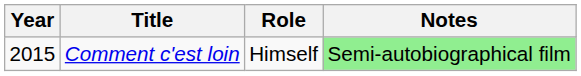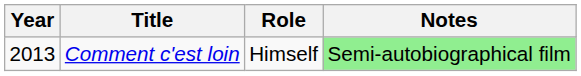 <table class="wikitable sortable">
 <tr>
 <th>Year</th>
 <th>Title</th>
 <th>Role</th>
 <th class="unsortable">Notes</th>
 </tr>
 <tr>
-<td>2015</td>
+<td>2013</td>
 <td><em><a href='#'>Comment c'est loin</a></em></td>
 <td>Himself</td>
 <td style="background: lightgreen;">Semi-autobiographical film</td>
 </tr>
 </table>
